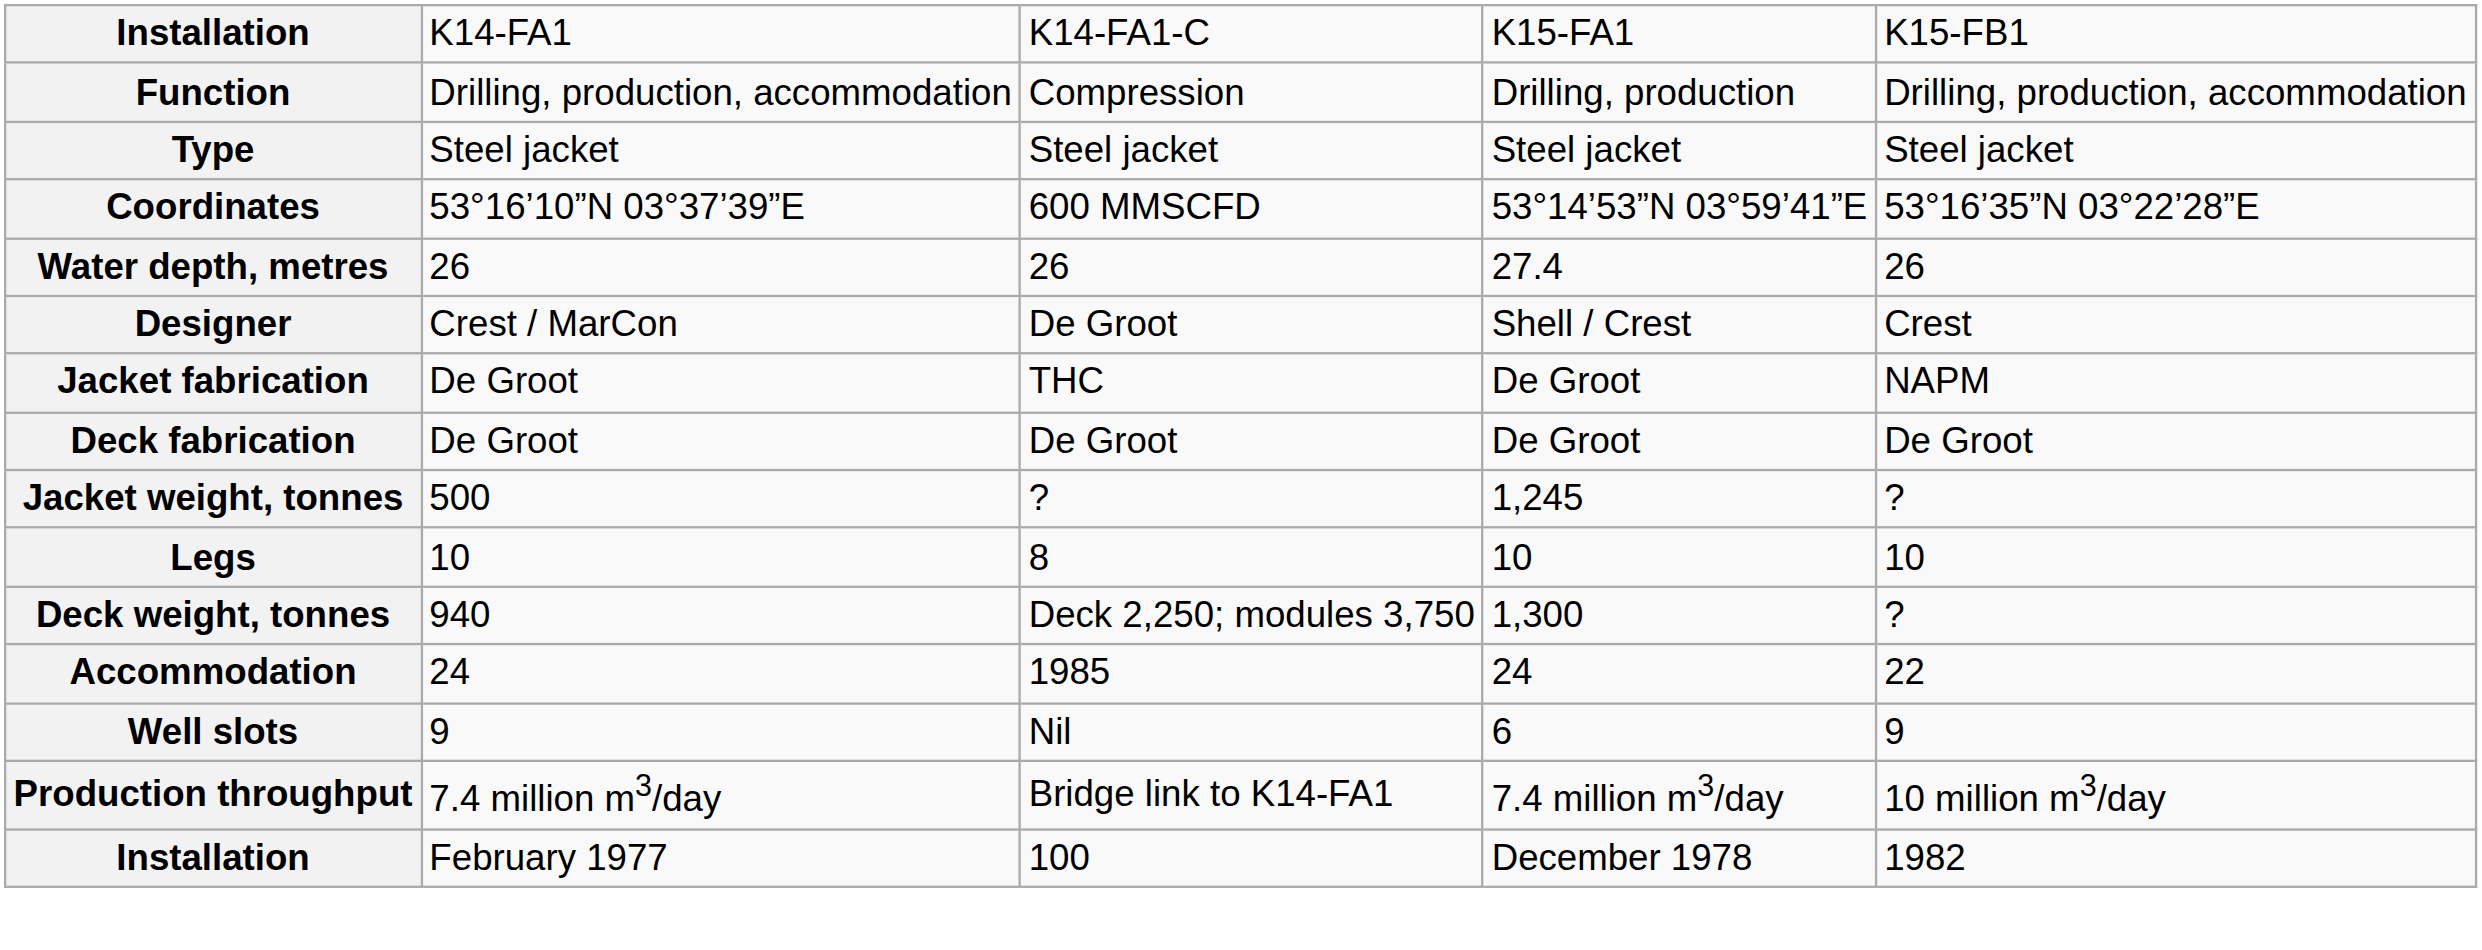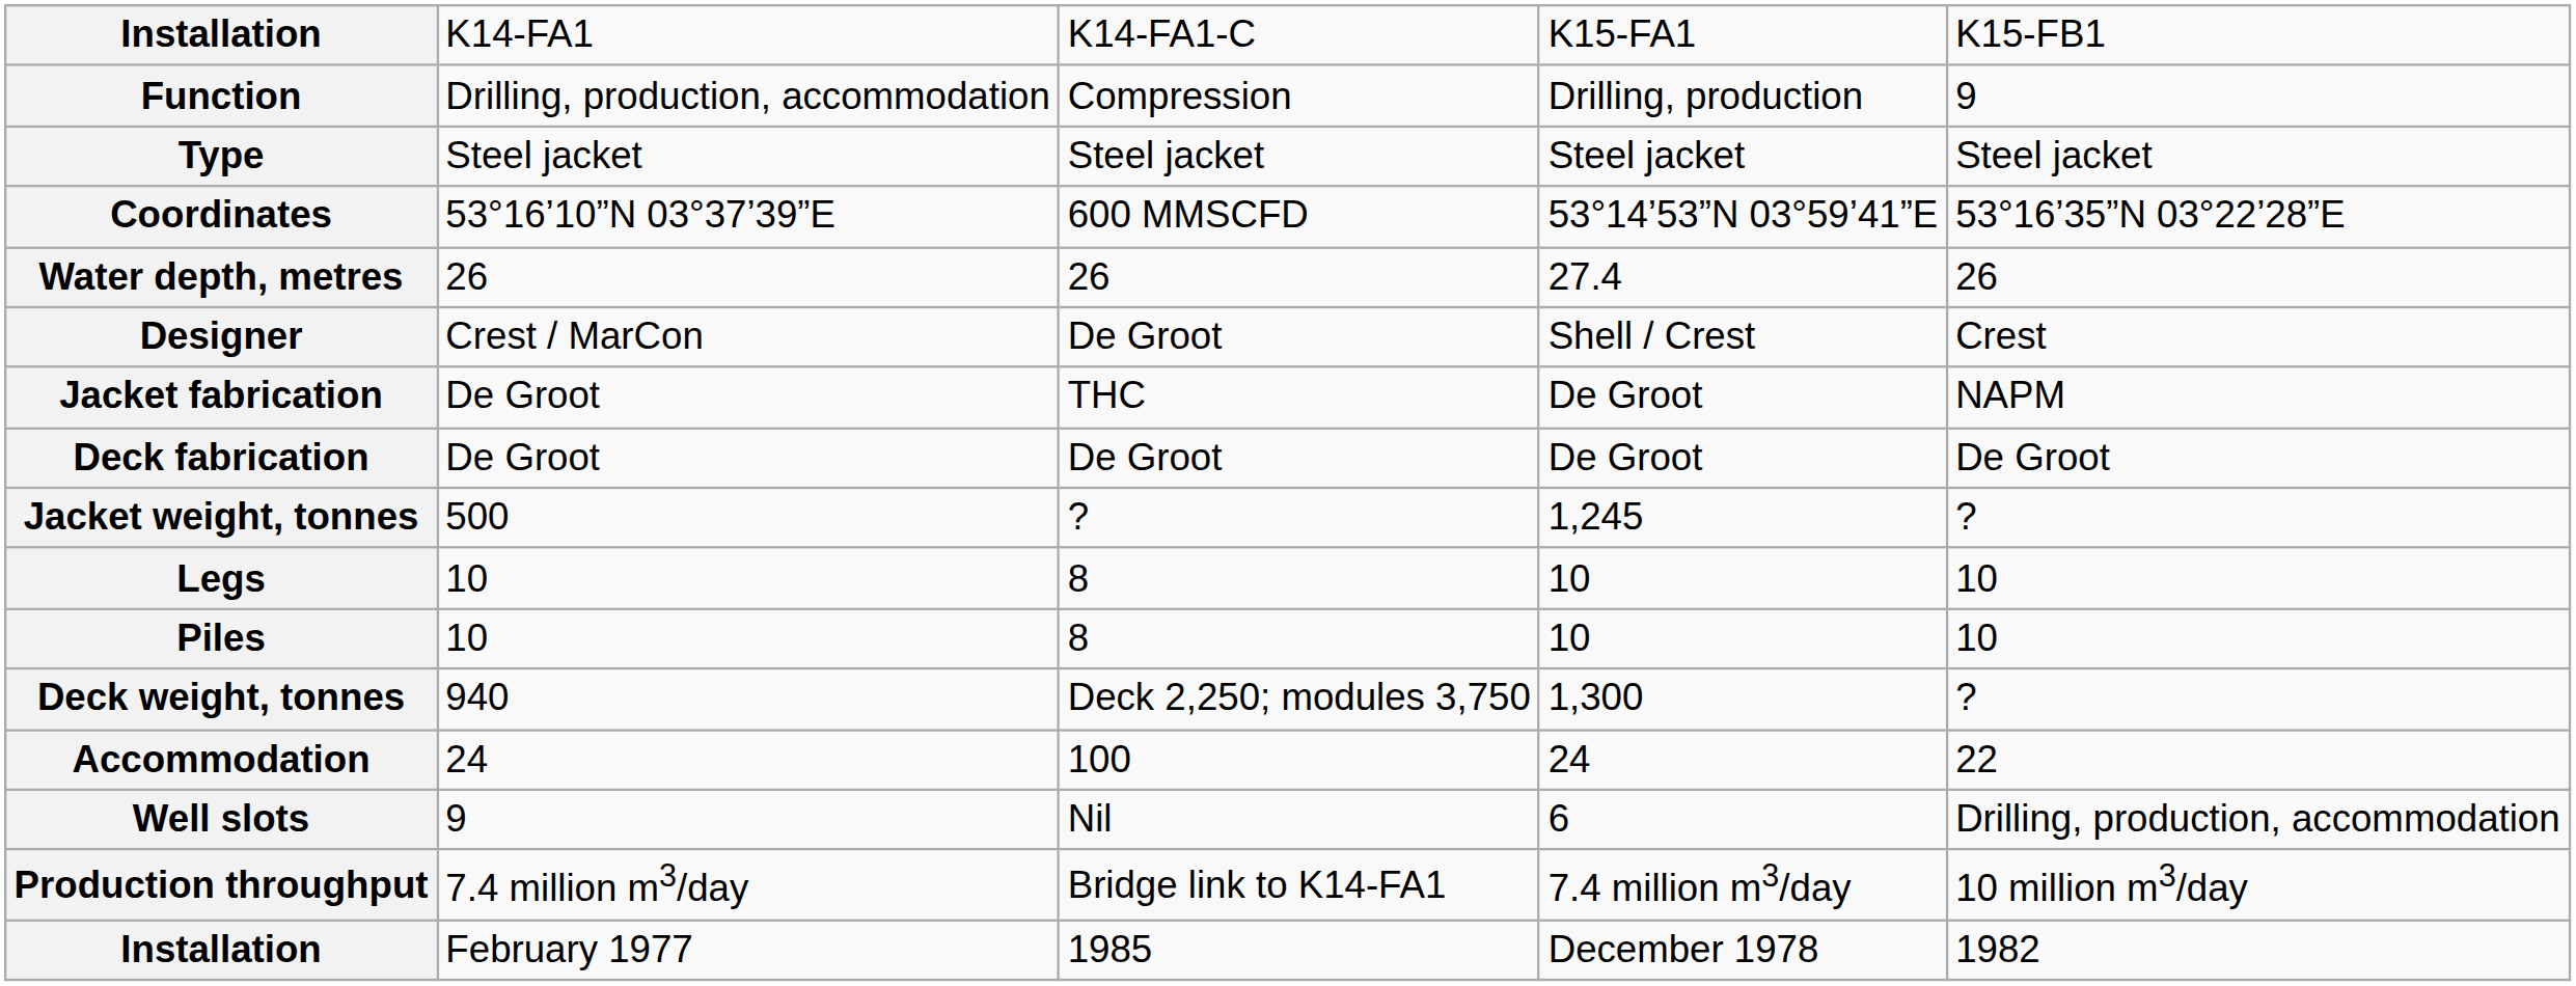 <table class="wikitable">
 <tr>
 <th>Installation</th>
 <td>K14-FA1</td>
 <td>K14-FA1-C</td>
 <td>K15-FA1</td>
 <td>K15-FB1</td>
 </tr>
 <tr>
 <th>Function</th>
 <td>Drilling, production, accommodation</td>
 <td>Compression</td>
 <td>Drilling, production</td>
-<td>Drilling, production,  accommodation</td>
+<td>9</td>
 </tr>
 <tr>
 <th>Type</th>
 <td>Steel jacket</td>
 <td>Steel jacket</td>
 <td>Steel jacket</td>
 <td>Steel jacket</td>
 </tr>
 <tr>
 <th>Coordinates</th>
 <td>53°16’10”N 03°37’39”E</td>
 <td>600 MMSCFD</td>
 <td>53°14’53”N 03°59’41”E</td>
 <td>53°16’35”N 03°22’28”E</td>
 </tr>
 <tr>
 <th>Water depth, metres</th>
 <td>26</td>
 <td>26</td>
 <td>27.4</td>
 <td>26</td>
 </tr>
 <tr>
 <th>Designer</th>
 <td>Crest / MarCon</td>
 <td>De Groot</td>
 <td>Shell / Crest</td>
 <td>Crest</td>
 </tr>
 <tr>
 <th>Jacket fabrication</th>
 <td>De Groot</td>
 <td>THC</td>
 <td>De Groot</td>
 <td>NAPM</td>
 </tr>
 <tr>
 <th>Deck fabrication</th>
 <td>De Groot</td>
 <td>De Groot</td>
 <td>De Groot</td>
 <td>De Groot</td>
 </tr>
 <tr>
 <th>Jacket weight, tonnes</th>
 <td>500</td>
 <td>?</td>
 <td>1,245</td>
 <td>?</td>
 </tr>
 <tr>
 <th>Legs</th>
 <td>10</td>
 <td>8</td>
 <td>10</td>
 <td>10</td>
 </tr>
 <tr>
+<th>Piles</th>
+<td>10</td>
+<td>8</td>
+<td>10</td>
+<td>10</td>
+</tr>
+<tr>
 <th>Deck weight, tonnes</th>
 <td>940</td>
 <td>Deck 2,250; modules 3,750</td>
 <td>1,300</td>
 <td>?</td>
 </tr>
 <tr>
 <th>Accommodation</th>
 <td>24</td>
-<td>1985</td>
+<td>100</td>
 <td>24</td>
 <td>22</td>
 </tr>
 <tr>
 <th>Well slots</th>
 <td>9</td>
 <td>Nil</td>
 <td>6</td>
-<td>9</td>
+<td>Drilling, production,  accommodation</td>
 </tr>
 <tr>
 <th>Production throughput</th>
 <td>7.4 million m<sup>3</sup>/day</td>
 <td>Bridge link to K14-FA1</td>
 <td>7.4 million m<sup>3</sup>/day</td>
 <td>10 million m<sup>3</sup>/day</td>
 </tr>
 <tr>
 <th>Installation</th>
 <td>February 1977</td>
-<td>100</td>
+<td>1985</td>
 <td>December 1978</td>
 <td>1982</td>
 </tr>
 </table>
